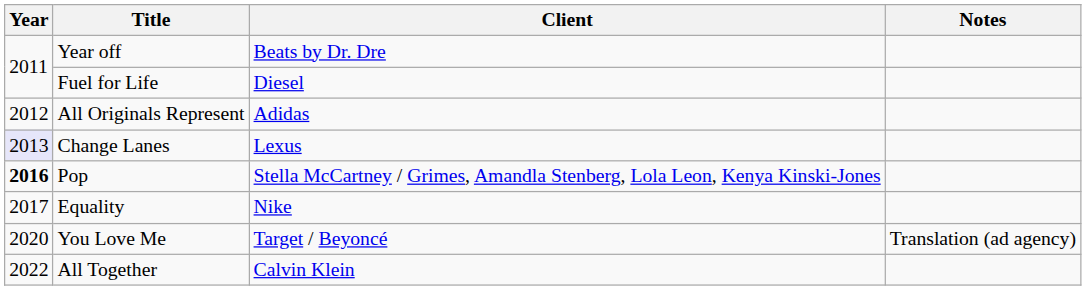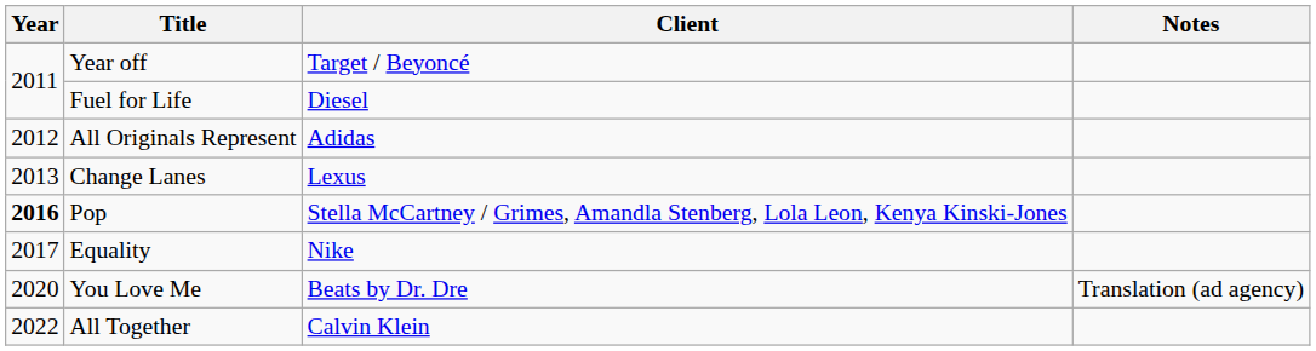 <table class="wikitable sortable">
 <tr>
 <th>Year</th>
 <th>Title</th>
 <th>Client</th>
 <th>Notes</th>
 </tr>
 <tr>
 <td rowspan="2">2011</td>
 <td>Year off</td>
-<td><a href='#'>Beats by Dr. Dre</a></td>
+<td><a href='#'>Target</a> / <a href='#'>Beyoncé</a></td>
 <td></td>
 </tr>
 <tr>
 <td>Fuel for Life</td>
 <td><a href='#'>Diesel</a></td>
 <td></td>
 </tr>
 <tr>
 <td>2012</td>
 <td>All Originals Represent</td>
 <td><a href='#'>Adidas</a></td>
 <td></td>
 </tr>
 <tr>
-<td style="background: lavender;">2013</td>
+<td>2013</td>
 <td>Change Lanes</td>
 <td><a href='#'>Lexus</a></td>
 <td></td>
 </tr>
 <tr>
 <td><strong>2016</strong></td>
 <td>Pop</td>
 <td><a href='#'>Stella McCartney</a> / <a href='#'>Grimes</a>, <a href='#'>Amandla Stenberg</a>, <a href='#'>Lola Leon</a>, <a href='#'>Kenya Kinski-Jones</a></td>
 <td></td>
 </tr>
 <tr>
 <td>2017</td>
 <td>Equality</td>
 <td><a href='#'>Nike</a></td>
 <td></td>
 </tr>
 <tr>
 <td>2020</td>
 <td>You Love Me</td>
-<td><a href='#'>Target</a> / <a href='#'>Beyoncé</a></td>
+<td><a href='#'>Beats by Dr. Dre</a></td>
 <td>Translation (ad agency)</td>
 </tr>
 <tr>
 <td>2022</td>
 <td>All Together</td>
 <td><a href='#'>Calvin Klein</a></td>
 <td></td>
 </tr>
 </table>
